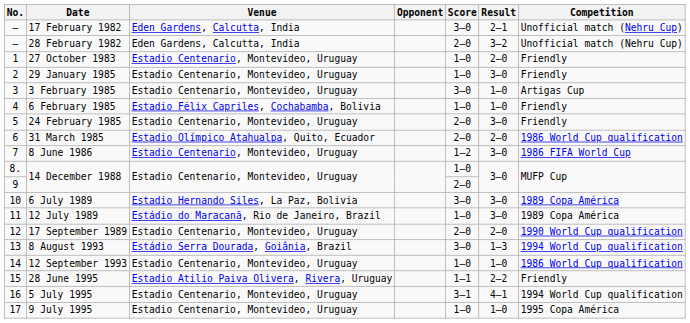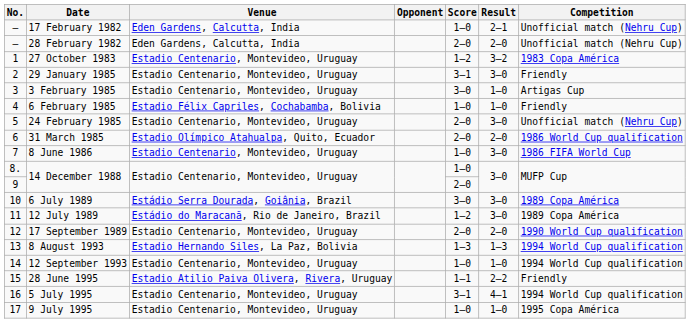 <table class="wikitable sortable">
 <tr>
 <th scope="col">No.</th>
 <th scope="col">Date</th>
 <th scope="col">Venue</th>
 <th scope="col">Opponent</th>
 <th scope="col">Score</th>
 <th scope="col">Result</th>
 <th scope="col">Competition</th>
 </tr>
 <tr>
 <td align="center">–</td>
 <td>17 February 1982</td>
 <td><a href='#'>Eden Gardens</a>, <a href='#'>Calcutta</a>, India</td>
 <td></td>
-<td align="center">3–0</td>
+<td align="center">1–0</td>
 <td align="center">2–1</td>
 <td>Unofficial match (<a href='#'>Nehru Cup</a>)</td>
 </tr>
 <tr>
 <td align="center">–</td>
 <td>28 February 1982</td>
 <td>Eden Gardens, Calcutta, India</td>
 <td></td>
 <td align="center">2–0</td>
-<td align="center">3–2</td>
+<td align="center">2–0</td>
 <td>Unofficial match (Nehru Cup)</td>
 </tr>
 <tr>
 <td align="center">1</td>
 <td>27 October 1983</td>
 <td><a href='#'>Estadio Centenario</a>, Montevideo, Uruguay</td>
 <td></td>
-<td align="center">1–0</td>
-<td align="center">2–0</td>
-<td>Friendly</td>
+<td align="center">1–2</td>
+<td align="center">3–2</td>
+<td><a href='#'>1983 Copa América</a></td>
 </tr>
 <tr>
 <td align="center">2</td>
 <td>29 January 1985</td>
 <td>Estadio Centenario, Montevideo, Uruguay</td>
 <td></td>
-<td align="center">1–0</td>
+<td align="center">3–1</td>
 <td align="center">3–0</td>
 <td>Friendly</td>
 </tr>
 <tr>
 <td align="center">3</td>
 <td>3 February 1985</td>
 <td>Estadio Centenario, Montevideo, Uruguay</td>
 <td></td>
 <td align="center">3–0</td>
 <td align="center">1–0</td>
 <td>Artigas Cup</td>
 </tr>
 <tr>
 <td align="center">4</td>
 <td>6 February 1985</td>
 <td><a href='#'>Estadio Félix Capriles</a>, <a href='#'>Cochabamba</a>, Bolivia</td>
 <td></td>
 <td align="center">1–0</td>
 <td align="center">1–0</td>
 <td>Friendly</td>
 </tr>
 <tr>
 <td align="center">5</td>
 <td>24 February 1985</td>
 <td>Estadio Centenario, Montevideo, Uruguay</td>
 <td></td>
 <td align="center">2–0</td>
 <td align="center">3–0</td>
-<td>Friendly</td>
+<td>Unofficial match (<a href='#'>Nehru Cup</a>)</td>
 </tr>
 <tr>
 <td align="center">6</td>
 <td>31 March 1985</td>
 <td><a href='#'>Estadio Olímpico Atahualpa</a>, Quito, Ecuador</td>
 <td></td>
 <td align="center">2–0</td>
 <td align="center">2–0</td>
 <td><a href='#'>1986 World Cup qualification</a></td>
 </tr>
 <tr>
 <td align="center">7</td>
 <td>8 June 1986</td>
 <td><a href='#'>Estadio Centenario</a>, Montevideo, Uruguay</td>
 <td></td>
-<td align="center">1–2</td>
+<td align="center">1–0</td>
 <td align="center">3–0</td>
 <td><a href='#'>1986 FIFA World Cup</a></td>
 </tr>
 <tr>
 <td align="center">8.</td>
 <td rowspan="2">14 December 1988</td>
 <td rowspan="2">Estadio Centenario, Montevideo, Uruguay</td>
 <td rowspan="2"></td>
 <td align="center">1–0</td>
 <td align=center rowspan="2">3–0</td>
 <td rowspan="2">MUFP Cup</td>
 </tr>
 <tr>
 <td align="center">9</td>
 <td align="center">2–0</td>
 </tr>
 <tr>
 <td align="center">10</td>
 <td>6 July 1989</td>
-<td><a href='#'>Estadio Hernando Siles</a>, La Paz, Bolivia</td>
+<td><a href='#'>Estádio Serra Dourada</a>, <a href='#'>Goiânia</a>, Brazil</td>
 <td></td>
 <td align="center">3–0</td>
 <td align="center">3–0</td>
 <td><a href='#'>1989 Copa América</a></td>
 </tr>
 <tr>
 <td align="center">11</td>
 <td>12 July 1989</td>
 <td><a href='#'>Estádio do Maracanã</a>, Rio de Janeiro, Brazil</td>
 <td></td>
-<td align="center">1–0</td>
+<td align="center">1–2</td>
 <td align="center">3–0</td>
 <td>1989 Copa América</td>
 </tr>
 <tr>
 <td align="center">12</td>
 <td>17 September 1989</td>
 <td>Estadio Centenario, Montevideo, Uruguay</td>
 <td></td>
 <td align="center">2–0</td>
 <td align="center">2–0</td>
 <td><a href='#'>1990 World Cup qualification</a></td>
 </tr>
 <tr>
 <td align="center">13</td>
 <td>8 August 1993</td>
-<td><a href='#'>Estádio Serra Dourada</a>, <a href='#'>Goiânia</a>, Brazil</td>
+<td><a href='#'>Estadio Hernando Siles</a>, La Paz, Bolivia</td>
 <td></td>
-<td align="center">3–0</td>
+<td align="center">1–3</td>
 <td align="center">1–3</td>
 <td><a href='#'>1994 World Cup qualification</a></td>
 </tr>
 <tr>
 <td align="center">14</td>
 <td>12 September 1993</td>
 <td>Estadio Centenario, Montevideo, Uruguay</td>
 <td></td>
 <td align="center">1–0</td>
 <td align="center">1–0</td>
-<td><a href='#'>1986 World Cup qualification</a></td>
+<td>1994 World Cup qualification</td>
 </tr>
 <tr>
 <td align="center">15</td>
 <td>28 June 1995</td>
 <td><a href='#'>Estadio Atilio Paiva Olivera</a>, <a href='#'>Rivera</a>, Uruguay</td>
 <td></td>
 <td align="center">1–1</td>
 <td align="center">2–2</td>
 <td>Friendly</td>
 </tr>
 <tr>
 <td align="center">16</td>
 <td>5 July 1995</td>
 <td>Estadio Centenario, Montevideo, Uruguay</td>
 <td></td>
 <td align="center">3–1</td>
 <td align="center">4–1</td>
 <td>1994 World Cup qualification</td>
 </tr>
 <tr>
 <td align="center">17</td>
 <td>9 July 1995</td>
 <td>Estadio Centenario, Montevideo, Uruguay</td>
 <td></td>
 <td align="center">1–0</td>
 <td align="center">1–0</td>
 <td>1995 Copa América</td>
 </tr>
 </table>
